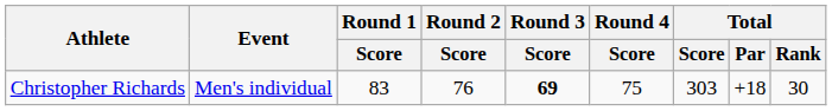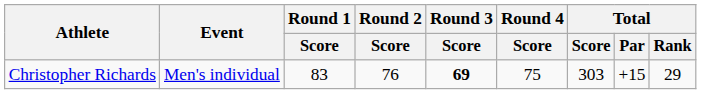 <table class=wikitable style=font-size:90%;text-align:center>
 <tr>
 <th rowspan=2>Athlete</th>
 <th rowspan=2>Event</th>
 <th>Round 1</th>
 <th>Round 2</th>
 <th>Round 3</th>
 <th>Round 4</th>
 <th colspan=3>Total</th>
 </tr>
 <tr style=font-size:95%>
 <th>Score</th>
 <th>Score</th>
 <th>Score</th>
 <th>Score</th>
 <th>Score</th>
 <th>Par</th>
 <th>Rank</th>
 </tr>
 <tr>
 <td align=left><a href='#'>Christopher Richards</a></td>
 <td align=left><a href='#'>Men's individual</a></td>
 <td>83</td>
 <td>76</td>
 <td><strong>69</strong></td>
 <td>75</td>
 <td>303</td>
-<td>+18</td>
-<td>30</td>
+<td>+15</td>
+<td>29</td>
 </tr>
 </table>
